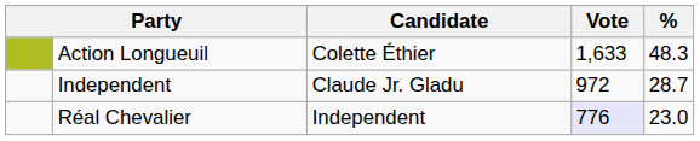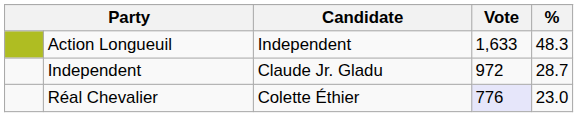 <table class="wikitable">
 <tr>
 </tr>
 <tr>
 <th bgcolor="#DDDDFF" width="230px" colspan="2">Party</th>
 <th bgcolor="#DDDDFF" width="200px">Candidate</th>
 <th bgcolor="#DDDDFF" width="50px">Vote</th>
 <th bgcolor="#DDDDFF" width="30px">%</th>
 </tr>
 <tr>
 <td bgcolor=#AFBD22 width="30px"> </td>
 <td>Action Longueuil</td>
-<td>Colette Éthier</td>
+<td>Independent</td>
 <td>1,633</td>
 <td>48.3</td>
 </tr>
 <tr>
 <td> </td>
 <td>Independent</td>
 <td>Claude Jr. Gladu</td>
 <td>972</td>
 <td>28.7</td>
 </tr>
 <tr>
 <td> </td>
 <td>Réal Chevalier</td>
-<td>Independent</td>
+<td>Colette Éthier</td>
 <td style="background: lavender;">776</td>
 <td>23.0</td>
 </tr>
 </table>
